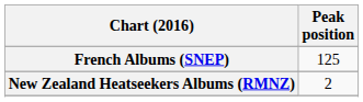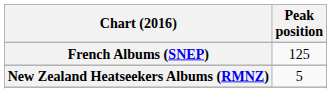 <table class="wikitable sortable plainrowheaders" style="text-align:center">
 <tr>
 <th scope="col">Chart (2016)</th>
 <th scope="col">Peak<br>position</th>
 </tr>
 <tr>
 </tr>
 <tr>
 </tr>
 <tr>
 </tr>
 <tr>
 </tr>
 <tr>
 <th scope="row">French Albums (<a href='#'>SNEP</a>)</th>
 <td>125</td>
 </tr>
 <tr>
 </tr>
 <tr>
 </tr>
 <tr>
 <th scope="row">New Zealand Heatseekers Albums (<a href='#'>RMNZ</a>)</th>
-<td>2</td>
+<td>5</td>
 </tr>
 <tr>
 </tr>
 <tr>
 </tr>
 <tr>
 </tr>
 <tr>
 </tr>
 <tr>
 </tr>
 </table>
